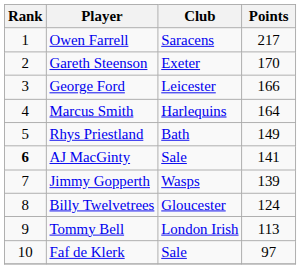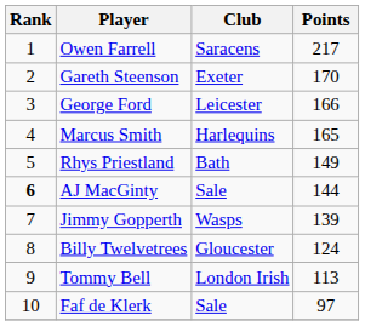 <table class="wikitable" style="text-align:center">
 <tr>
 <th>Rank</th>
 <th>Player</th>
 <th>Club</th>
 <th style="width:50px;">Points</th>
 </tr>
 <tr>
 <td>1</td>
 <td align=left> <a href='#'>Owen Farrell</a></td>
 <td align=left><a href='#'>Saracens</a></td>
 <td>217</td>
 </tr>
 <tr>
 <td>2</td>
 <td align=left> <a href='#'>Gareth Steenson</a></td>
 <td align=left><a href='#'>Exeter</a></td>
 <td>170</td>
 </tr>
 <tr>
 <td>3</td>
 <td align=left> <a href='#'>George Ford</a></td>
 <td align=left><a href='#'>Leicester</a></td>
 <td>166</td>
 </tr>
 <tr>
 <td>4</td>
 <td align=left> <a href='#'>Marcus Smith</a></td>
 <td align=left><a href='#'>Harlequins</a></td>
-<td>164</td>
+<td>165</td>
 </tr>
 <tr>
 <td>5</td>
 <td align=left> <a href='#'>Rhys Priestland</a></td>
 <td align=left><a href='#'>Bath</a></td>
 <td>149</td>
 </tr>
 <tr>
 <td><strong>6</strong></td>
 <td align=left> <a href='#'>AJ MacGinty</a></td>
 <td align=left><a href='#'>Sale</a></td>
-<td>141</td>
+<td>144</td>
 </tr>
 <tr>
 <td>7</td>
 <td align=left> <a href='#'>Jimmy Gopperth</a></td>
 <td align=left><a href='#'>Wasps</a></td>
 <td>139</td>
 </tr>
 <tr>
 <td>8</td>
 <td align=left> <a href='#'>Billy Twelvetrees</a></td>
 <td align=left><a href='#'>Gloucester</a></td>
 <td>124</td>
 </tr>
 <tr>
 <td>9</td>
 <td align=left> <a href='#'>Tommy Bell</a></td>
 <td align=left><a href='#'>London Irish</a></td>
 <td>113</td>
 </tr>
 <tr>
 <td>10</td>
 <td align=left> <a href='#'>Faf de Klerk</a></td>
 <td align=left><a href='#'>Sale</a></td>
 <td>97</td>
 </tr>
 <tr>
 </tr>
 </table>
